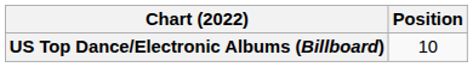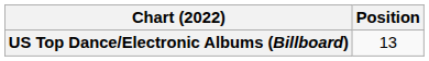 <table class="wikitable plainrowheaders" style="text-align:center">
 <tr>
 <th scope="col">Chart (2022)</th>
 <th scope="col">Position</th>
 </tr>
 <tr>
 <th scope="row">US Top Dance/Electronic Albums (<em>Billboard</em>)</th>
-<td>10</td>
+<td>13</td>
 </tr>
 </table>
